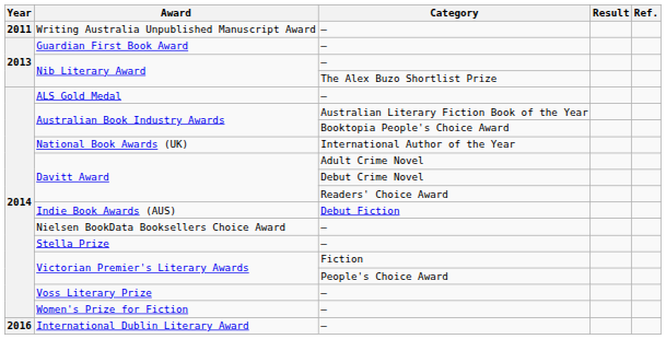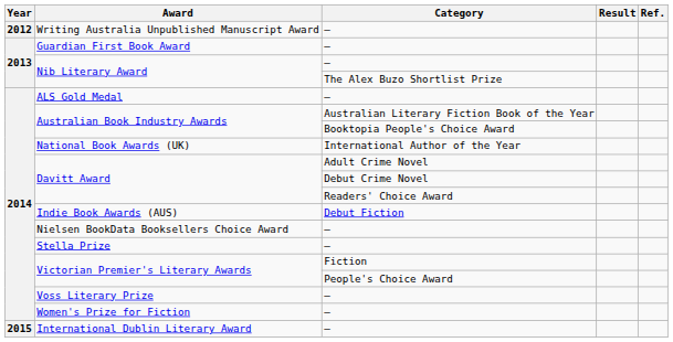 <table class="wikitable sortable">
 <tr>
 <th>Year</th>
 <th>Award</th>
 <th>Category</th>
 <th>Result</th>
 <th>Ref.</th>
 </tr>
 <tr>
-<th>2011</th>
+<th>2012</th>
 <td>Writing Australia Unpublished Manuscript Award</td>
 <td>—</td>
 <td></td>
 <td></td>
 </tr>
 <tr>
 <th rowspan=3>2013</th>
 <td><a href='#'>Guardian First Book Award</a></td>
 <td>—</td>
 <td></td>
 <td></td>
 </tr>
 <tr>
 <td rowspan="2"><a href='#'>Nib Literary Award</a></td>
 <td>—</td>
 <td></td>
 <td></td>
 </tr>
 <tr>
 <td>The Alex Buzo Shortlist Prize</td>
 <td></td>
 <td></td>
 </tr>
 <tr>
 <th rowspan=14>2014</th>
 <td><a href='#'>ALS Gold Medal</a></td>
 <td>—</td>
 <td></td>
 <td></td>
 </tr>
 <tr>
 <td rowspan="2"><a href='#'>Australian Book Industry Awards</a></td>
 <td>Australian Literary Fiction Book of the Year</td>
 <td></td>
 <td></td>
 </tr>
 <tr>
 <td>Booktopia People's Choice Award</td>
 <td></td>
 <td></td>
 </tr>
 <tr>
 <td><a href='#'>National Book Awards</a> (UK)</td>
 <td>International Author of the Year</td>
 <td></td>
 <td></td>
 </tr>
 <tr>
 <td rowspan="3"><a href='#'>Davitt Award</a></td>
 <td>Adult Crime Novel</td>
 <td></td>
 <td></td>
 </tr>
 <tr>
 <td>Debut Crime Novel</td>
 <td></td>
 <td></td>
 </tr>
 <tr>
 <td>Readers' Choice Award</td>
 <td></td>
 <td></td>
 </tr>
 <tr>
 <td><a href='#'>Indie Book Awards</a> (AUS)</td>
 <td><a href='#'>Debut Fiction</a></td>
 <td></td>
 <td></td>
 </tr>
 <tr>
 <td>Nielsen BookData Booksellers Choice Award</td>
 <td>—</td>
 <td></td>
 <td></td>
 </tr>
 <tr>
 <td><a href='#'>Stella Prize</a></td>
 <td>—</td>
 <td></td>
 <td></td>
 </tr>
 <tr>
 <td rowspan="2"><a href='#'>Victorian Premier's Literary Awards</a></td>
 <td>Fiction</td>
 <td></td>
 <td></td>
 </tr>
 <tr>
 <td>People's Choice Award</td>
 <td></td>
 <td></td>
 </tr>
 <tr>
 <td><a href='#'>Voss Literary Prize</a></td>
 <td>—</td>
 <td></td>
 <td></td>
 </tr>
 <tr>
 <td><a href='#'>Women's Prize for Fiction</a></td>
 <td>—</td>
 <td></td>
 <td></td>
 </tr>
 <tr>
-<th>2016</th>
+<th>2015</th>
 <td><a href='#'>International Dublin Literary Award</a></td>
 <td>—</td>
 <td></td>
 <td></td>
 </tr>
 </table>
